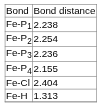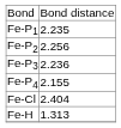 <table class="toccolours" border="1" style="margin: 1em; border-collapse: collapse;">
 <tr>
 <td>Bond</td>
 <td>Bond distance</td>
 </tr>
 <tr>
 <td>Fe-P<sub>1</sub></td>
-<td>2.238</td>
+<td>2.235</td>
 </tr>
 <tr>
 <td>Fe-P<sub>2</sub></td>
-<td>2.254</td>
+<td>2.256</td>
 </tr>
 <tr>
 <td>Fe-P<sub>3</sub></td>
 <td>2.236</td>
 </tr>
 <tr>
 <td>Fe-P<sub>4</sub></td>
 <td>2.155</td>
 </tr>
 <tr>
 <td>Fe-Cl</td>
 <td>2.404</td>
 </tr>
 <tr>
 <td>Fe-H</td>
 <td>1.313</td>
 </tr>
 <tr>
 </tr>
 </table>
